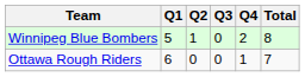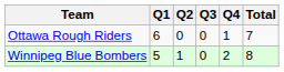 <table class="wikitable">
 <tr>
 <th>Team</th>
 <th>Q1</th>
 <th>Q2</th>
 <th>Q3</th>
 <th>Q4</th>
 <th>Total</th>
 </tr>
+<tr>
+<td><a href='#'>Ottawa Rough Riders</a></td>
+<td>6</td>
+<td>0</td>
+<td>0</td>
+<td>1</td>
+<td>7</td>
+</tr>
 <tr style="background-color:#ddffdd">
 <td><a href='#'>Winnipeg Blue Bombers</a></td>
 <td>5</td>
 <td>1</td>
 <td>0</td>
 <td>2</td>
 <td>8</td>
 </tr>
-<tr>
-<td><a href='#'>Ottawa Rough Riders</a></td>
-<td>6</td>
-<td>0</td>
-<td>0</td>
-<td>1</td>
-<td>7</td>
-</tr>
 </table>
